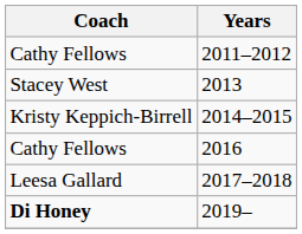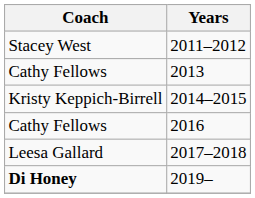 <table class="wikitable collapsible">
 <tr>
 <th>Coach</th>
 <th>Years</th>
 </tr>
 <tr>
-<td>Cathy Fellows </td>
+<td>Stacey West </td>
 <td>2011–2012</td>
 </tr>
 <tr>
-<td>Stacey West </td>
+<td>Cathy Fellows </td>
 <td>2013</td>
 </tr>
 <tr>
 <td>Kristy Keppich-Birrell </td>
 <td>2014–2015</td>
 </tr>
 <tr>
 <td>Cathy Fellows </td>
 <td>2016</td>
 </tr>
 <tr>
 <td>Leesa Gallard </td>
 <td>2017–2018</td>
 </tr>
 <tr>
 <td><strong>Di Honey </strong></td>
 <td>2019–</td>
 </tr>
 <tr>
 </tr>
 </table>
